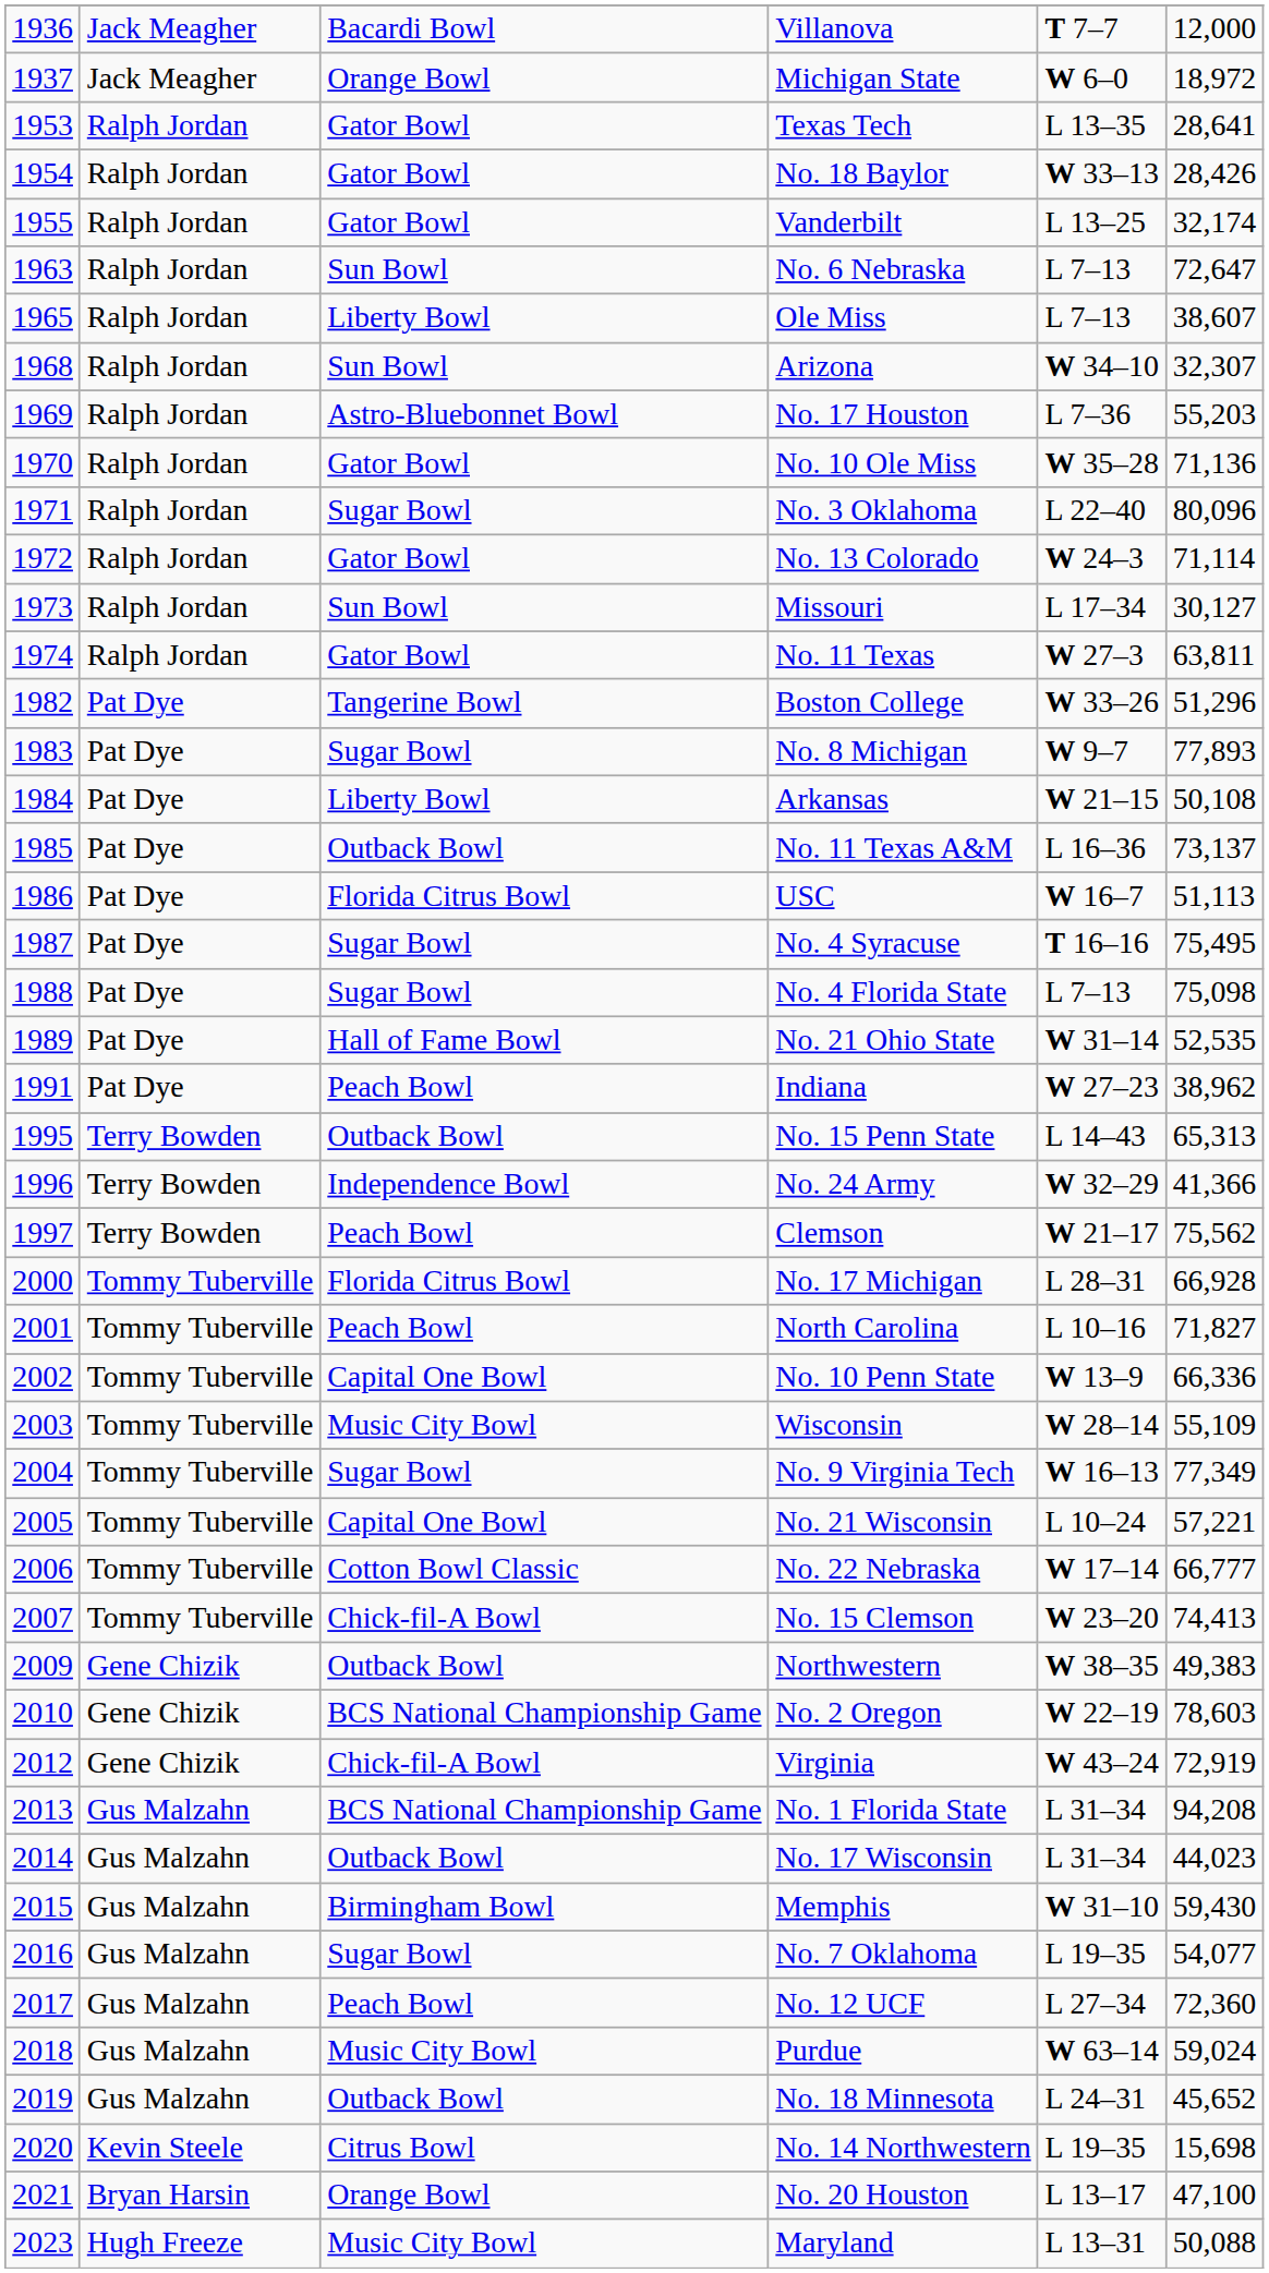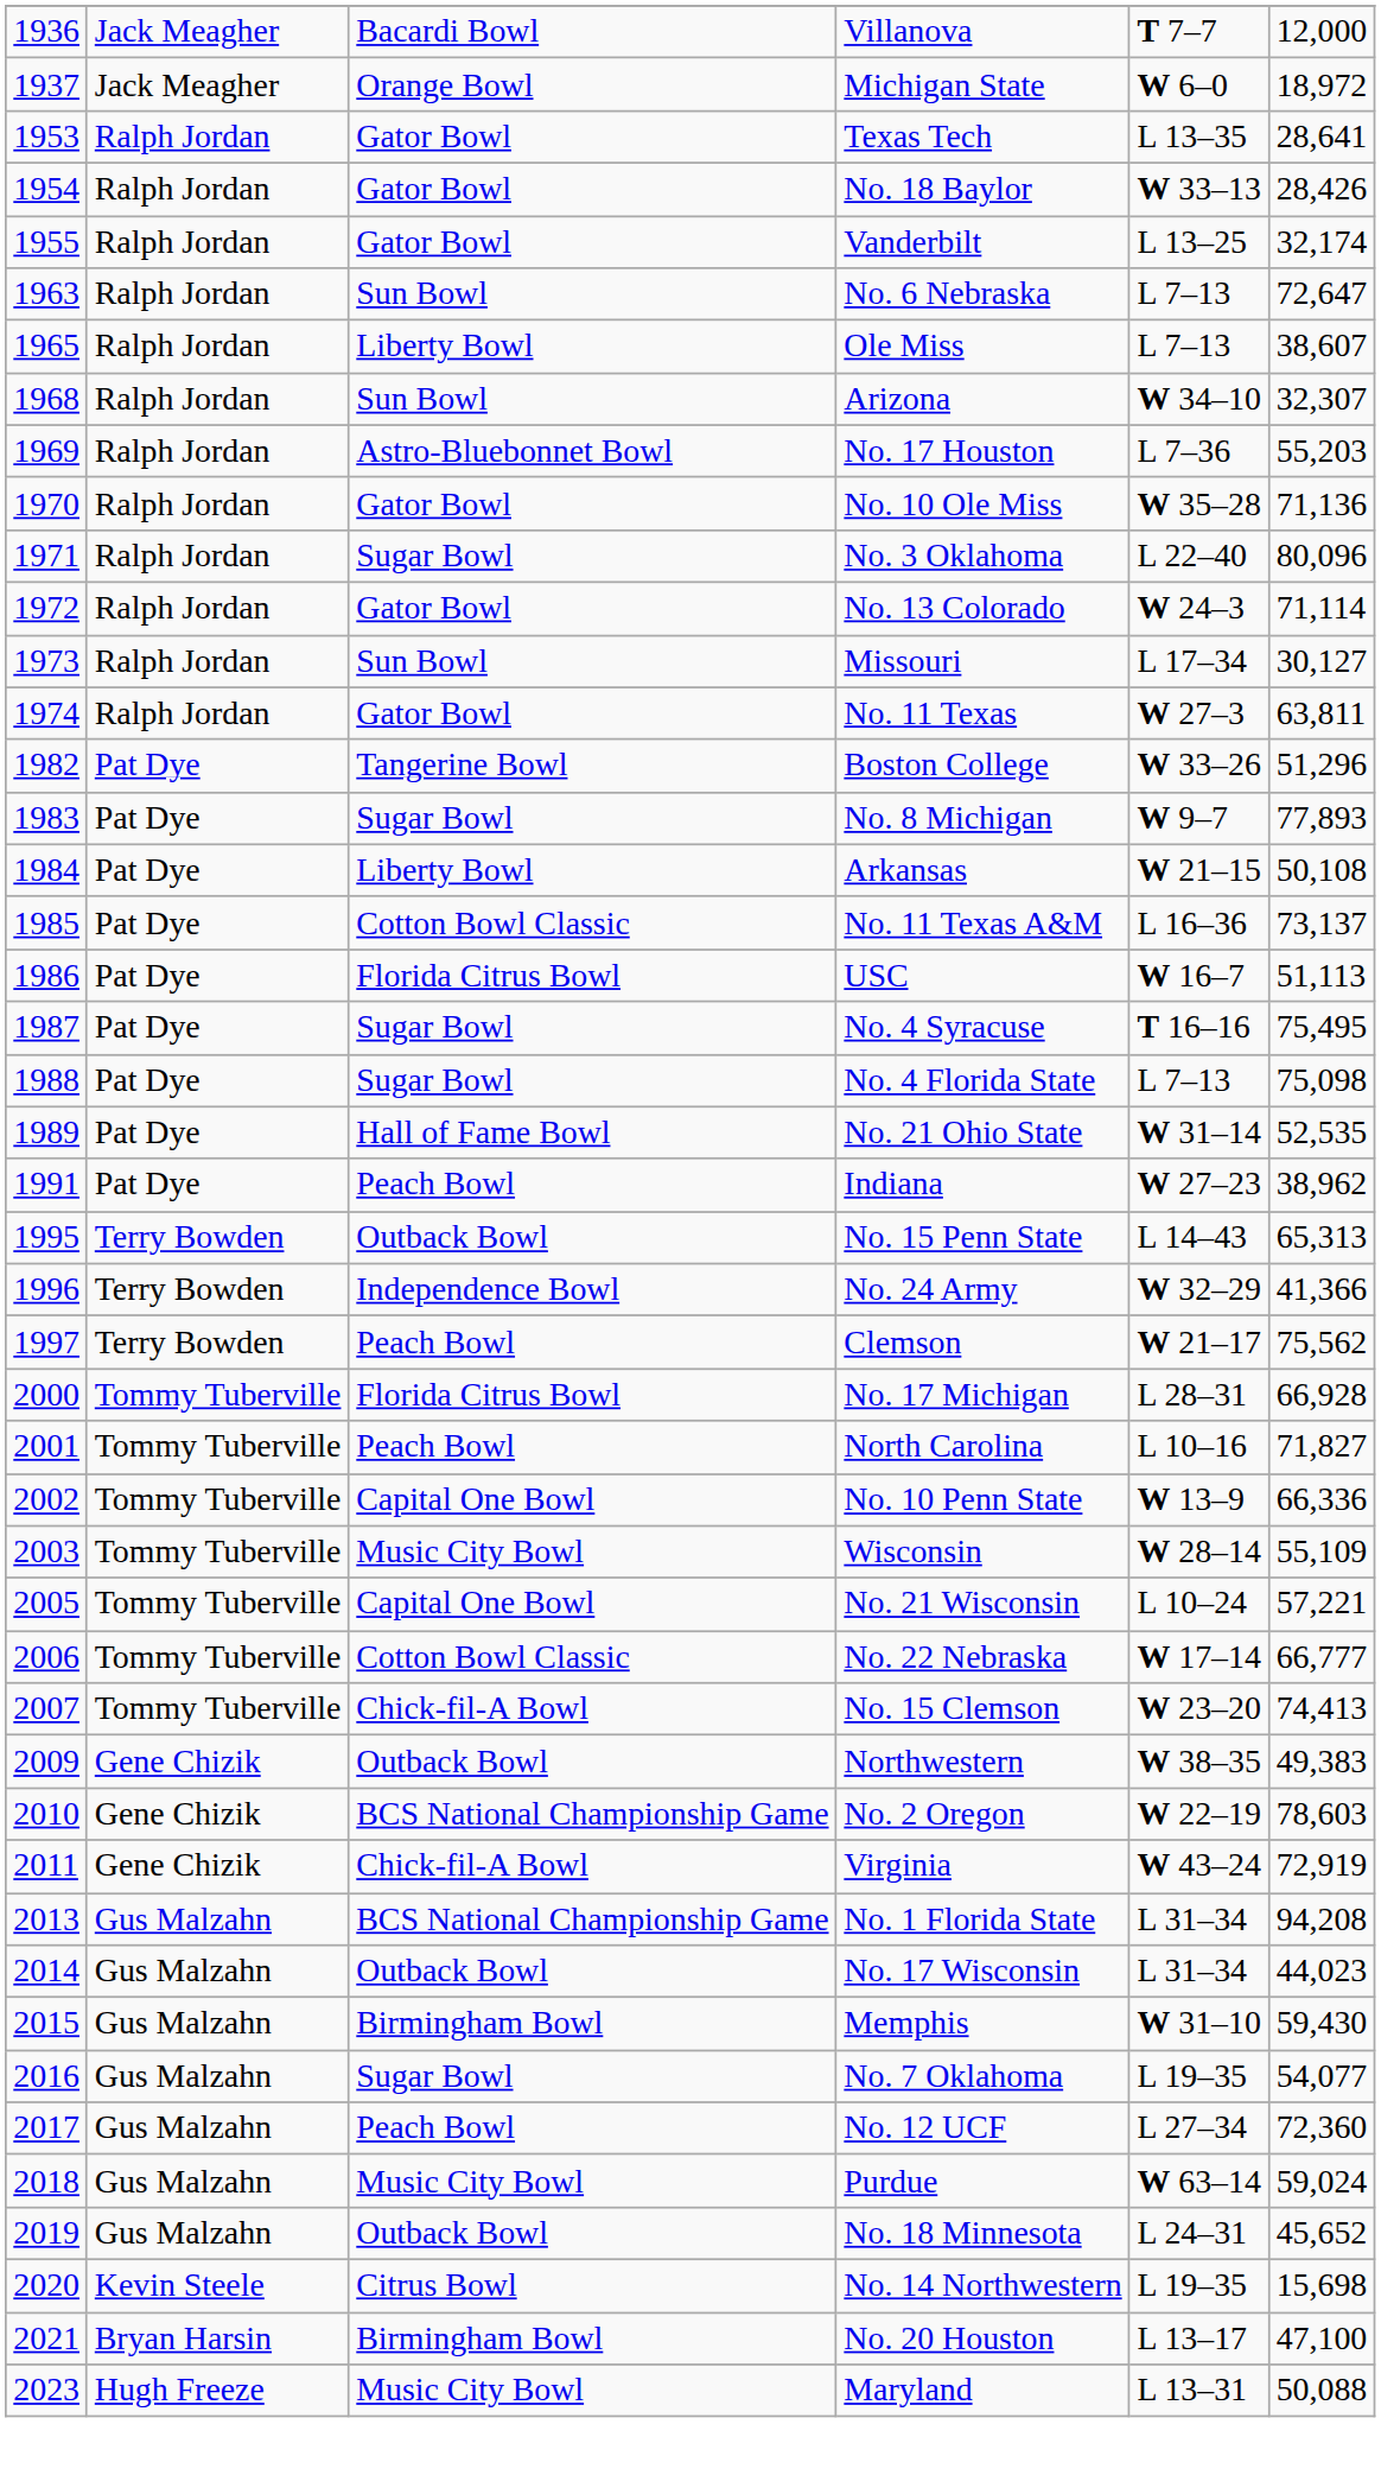 <table class="wikitable">
 <tr>
 </tr>
 <tr>
 <td><a href='#'>1936</a></td>
 <td><a href='#'>Jack Meagher</a></td>
 <td><a href='#'>Bacardi Bowl</a></td>
 <td><a href='#'>Villanova</a></td>
 <td><strong>T</strong> 7–7</td>
 <td>12,000</td>
 </tr>
 <tr>
 <td><a href='#'>1937</a></td>
 <td>Jack Meagher</td>
 <td><a href='#'>Orange Bowl</a></td>
 <td><a href='#'>Michigan State</a></td>
 <td><strong>W</strong> 6–0</td>
 <td>18,972</td>
 </tr>
 <tr>
 <td><a href='#'>1953</a></td>
 <td><a href='#'>Ralph Jordan</a></td>
 <td><a href='#'>Gator Bowl</a></td>
 <td><a href='#'>Texas Tech</a></td>
 <td>L 13–35</td>
 <td>28,641</td>
 </tr>
 <tr>
 <td><a href='#'>1954</a></td>
 <td>Ralph Jordan</td>
 <td><a href='#'>Gator Bowl</a></td>
 <td><a href='#'>No. 18 Baylor</a></td>
 <td><strong>W</strong> 33–13</td>
 <td>28,426</td>
 </tr>
 <tr>
 <td><a href='#'>1955</a></td>
 <td>Ralph Jordan</td>
 <td><a href='#'>Gator Bowl</a></td>
 <td><a href='#'>Vanderbilt</a></td>
 <td>L 13–25</td>
 <td>32,174</td>
 </tr>
 <tr>
 <td><a href='#'>1963</a></td>
 <td>Ralph Jordan</td>
 <td><a href='#'>Sun Bowl</a></td>
 <td><a href='#'>No. 6 Nebraska</a></td>
 <td>L 7–13</td>
 <td>72,647</td>
 </tr>
 <tr>
 <td><a href='#'>1965</a></td>
 <td>Ralph Jordan</td>
 <td><a href='#'>Liberty Bowl</a></td>
 <td><a href='#'>Ole Miss</a></td>
 <td>L 7–13</td>
 <td>38,607</td>
 </tr>
 <tr>
 <td><a href='#'>1968</a></td>
 <td>Ralph Jordan</td>
 <td><a href='#'>Sun Bowl</a></td>
 <td><a href='#'>Arizona</a></td>
 <td><strong>W</strong> 34–10</td>
 <td>32,307</td>
 </tr>
 <tr>
 <td><a href='#'>1969</a></td>
 <td>Ralph Jordan</td>
 <td><a href='#'>Astro-Bluebonnet Bowl</a></td>
 <td><a href='#'>No. 17 Houston</a></td>
 <td>L 7–36</td>
 <td>55,203</td>
 </tr>
 <tr>
 <td><a href='#'>1970</a></td>
 <td>Ralph Jordan</td>
 <td><a href='#'>Gator Bowl</a></td>
 <td><a href='#'>No. 10 Ole Miss</a></td>
 <td><strong>W</strong> 35–28</td>
 <td>71,136</td>
 </tr>
 <tr>
 <td><a href='#'>1971</a></td>
 <td>Ralph Jordan</td>
 <td><a href='#'>Sugar Bowl</a></td>
 <td><a href='#'>No. 3 Oklahoma</a></td>
 <td>L 22–40</td>
 <td>80,096</td>
 </tr>
 <tr>
 <td><a href='#'>1972</a></td>
 <td>Ralph Jordan</td>
 <td><a href='#'>Gator Bowl</a></td>
 <td><a href='#'>No. 13 Colorado</a></td>
 <td><strong>W</strong> 24–3</td>
 <td>71,114</td>
 </tr>
 <tr>
 <td><a href='#'>1973</a></td>
 <td>Ralph Jordan</td>
 <td><a href='#'>Sun Bowl</a></td>
 <td><a href='#'>Missouri</a></td>
 <td>L 17–34</td>
 <td>30,127</td>
 </tr>
 <tr>
 <td><a href='#'>1974</a></td>
 <td>Ralph Jordan</td>
 <td><a href='#'>Gator Bowl</a></td>
 <td><a href='#'>No. 11 Texas</a></td>
 <td><strong>W</strong> 27–3</td>
 <td>63,811</td>
 </tr>
 <tr>
 <td><a href='#'>1982</a></td>
 <td><a href='#'>Pat Dye</a></td>
 <td><a href='#'>Tangerine Bowl</a></td>
 <td><a href='#'>Boston College</a></td>
 <td><strong>W</strong> 33–26</td>
 <td>51,296</td>
 </tr>
 <tr>
 <td><a href='#'>1983</a></td>
 <td>Pat Dye</td>
 <td><a href='#'>Sugar Bowl</a></td>
 <td><a href='#'>No. 8 Michigan</a></td>
 <td><strong>W</strong> 9–7</td>
 <td>77,893</td>
 </tr>
 <tr>
 <td><a href='#'>1984</a></td>
 <td>Pat Dye</td>
 <td><a href='#'>Liberty Bowl</a></td>
 <td><a href='#'>Arkansas</a></td>
 <td><strong>W</strong> 21–15</td>
 <td>50,108</td>
 </tr>
 <tr>
 <td><a href='#'>1985</a></td>
 <td>Pat Dye</td>
-<td><a href='#'>Outback Bowl</a></td>
+<td><a href='#'>Cotton Bowl Classic</a></td>
 <td><a href='#'>No. 11 Texas A&M</a></td>
 <td>L 16–36</td>
 <td>73,137</td>
 </tr>
 <tr>
 <td><a href='#'>1986</a></td>
 <td>Pat Dye</td>
 <td><a href='#'>Florida Citrus Bowl</a></td>
 <td><a href='#'>USC</a></td>
 <td><strong>W</strong> 16–7</td>
 <td>51,113</td>
 </tr>
 <tr>
 <td><a href='#'>1987</a></td>
 <td>Pat Dye</td>
 <td><a href='#'>Sugar Bowl</a></td>
 <td><a href='#'>No. 4 Syracuse</a></td>
 <td><strong>T</strong> 16–16</td>
 <td>75,495</td>
 </tr>
 <tr>
 <td><a href='#'>1988</a></td>
 <td>Pat Dye</td>
 <td><a href='#'>Sugar Bowl</a></td>
 <td><a href='#'>No. 4 Florida State</a></td>
 <td>L 7–13</td>
 <td>75,098</td>
 </tr>
 <tr>
 <td><a href='#'>1989</a></td>
 <td>Pat Dye</td>
 <td><a href='#'>Hall of Fame Bowl</a></td>
 <td><a href='#'>No. 21 Ohio State</a></td>
 <td><strong>W</strong> 31–14</td>
 <td>52,535</td>
 </tr>
 <tr>
 <td><a href='#'>1991</a></td>
 <td>Pat Dye</td>
 <td><a href='#'>Peach Bowl</a></td>
 <td><a href='#'>Indiana</a></td>
 <td><strong>W</strong> 27–23</td>
 <td>38,962</td>
 </tr>
 <tr>
 <td><a href='#'>1995</a></td>
 <td><a href='#'>Terry Bowden</a></td>
 <td><a href='#'>Outback Bowl</a></td>
 <td><a href='#'>No. 15 Penn State</a></td>
 <td>L 14–43</td>
 <td>65,313</td>
 </tr>
 <tr>
 <td><a href='#'>1996</a></td>
 <td>Terry Bowden</td>
 <td><a href='#'>Independence Bowl</a></td>
 <td><a href='#'>No. 24 Army</a></td>
 <td><strong>W</strong> 32–29</td>
 <td>41,366</td>
 </tr>
 <tr>
 <td><a href='#'>1997</a></td>
 <td>Terry Bowden</td>
 <td><a href='#'>Peach Bowl</a></td>
 <td><a href='#'>Clemson</a></td>
 <td><strong>W</strong> 21–17</td>
 <td>75,562</td>
 </tr>
 <tr>
 <td><a href='#'>2000</a></td>
 <td><a href='#'>Tommy Tuberville</a></td>
 <td><a href='#'>Florida Citrus Bowl</a></td>
 <td><a href='#'>No. 17 Michigan</a></td>
 <td>L 28–31</td>
 <td>66,928</td>
 </tr>
 <tr>
 <td><a href='#'>2001</a></td>
 <td>Tommy Tuberville</td>
 <td><a href='#'>Peach Bowl</a></td>
 <td><a href='#'>North Carolina</a></td>
 <td>L 10–16</td>
 <td>71,827</td>
 </tr>
 <tr>
 <td><a href='#'>2002</a></td>
 <td>Tommy Tuberville</td>
 <td><a href='#'>Capital One Bowl</a></td>
 <td><a href='#'>No. 10 Penn State</a></td>
 <td><strong>W</strong> 13–9</td>
 <td>66,336</td>
 </tr>
 <tr>
 <td><a href='#'>2003</a></td>
 <td>Tommy Tuberville</td>
 <td><a href='#'>Music City Bowl</a></td>
 <td><a href='#'>Wisconsin</a></td>
 <td><strong>W</strong> 28–14</td>
 <td>55,109</td>
 </tr>
 <tr>
-<td><a href='#'>2004</a></td>
-<td>Tommy Tuberville</td>
-<td><a href='#'>Sugar Bowl</a></td>
-<td><a href='#'>No. 9 Virginia Tech</a></td>
-<td><strong>W</strong> 16–13</td>
-<td>77,349</td>
-</tr>
-<tr>
 <td><a href='#'>2005</a></td>
 <td>Tommy Tuberville</td>
 <td><a href='#'>Capital One Bowl</a></td>
 <td><a href='#'>No. 21 Wisconsin</a></td>
 <td>L 10–24</td>
 <td>57,221</td>
 </tr>
 <tr>
 <td><a href='#'>2006</a></td>
 <td>Tommy Tuberville</td>
 <td><a href='#'>Cotton Bowl Classic</a></td>
 <td><a href='#'>No. 22 Nebraska</a></td>
 <td><strong>W</strong> 17–14</td>
 <td>66,777</td>
 </tr>
 <tr>
 <td><a href='#'>2007</a></td>
 <td>Tommy Tuberville</td>
 <td><a href='#'>Chick-fil-A Bowl</a></td>
 <td><a href='#'>No. 15 Clemson</a></td>
 <td><strong>W</strong> 23–20</td>
 <td>74,413</td>
 </tr>
 <tr>
 <td><a href='#'>2009</a></td>
 <td><a href='#'>Gene Chizik</a></td>
 <td><a href='#'>Outback Bowl</a></td>
 <td><a href='#'>Northwestern</a></td>
 <td><strong>W</strong> 38–35</td>
 <td>49,383</td>
 </tr>
 <tr>
 <td><a href='#'>2010</a></td>
 <td>Gene Chizik</td>
 <td><a href='#'>BCS National Championship Game</a></td>
 <td><a href='#'>No. 2 Oregon</a></td>
 <td><strong>W</strong> 22–19</td>
 <td>78,603</td>
 </tr>
 <tr>
-<td><a href='#'>2012</a></td>
+<td><a href='#'>2011</a></td>
 <td>Gene Chizik</td>
 <td><a href='#'>Chick-fil-A Bowl</a></td>
 <td><a href='#'>Virginia</a></td>
 <td><strong>W</strong> 43–24</td>
 <td>72,919</td>
 </tr>
 <tr>
 <td><a href='#'>2013</a></td>
 <td><a href='#'>Gus Malzahn</a></td>
 <td><a href='#'>BCS National Championship Game</a></td>
 <td><a href='#'>No. 1 Florida State</a></td>
 <td>L 31–34</td>
 <td>94,208</td>
 </tr>
 <tr>
 <td><a href='#'>2014</a></td>
 <td>Gus Malzahn</td>
 <td><a href='#'>Outback Bowl</a></td>
 <td><a href='#'>No. 17 Wisconsin</a></td>
 <td>L 31–34</td>
 <td>44,023</td>
 </tr>
 <tr>
 <td><a href='#'>2015</a></td>
 <td>Gus Malzahn</td>
 <td><a href='#'>Birmingham Bowl</a></td>
 <td><a href='#'>Memphis</a></td>
 <td><strong>W</strong> 31–10</td>
 <td>59,430</td>
 </tr>
 <tr>
 <td><a href='#'>2016</a></td>
 <td>Gus Malzahn</td>
 <td><a href='#'>Sugar Bowl</a></td>
 <td><a href='#'>No. 7 Oklahoma</a></td>
 <td>L 19–35</td>
 <td>54,077</td>
 </tr>
 <tr>
 <td><a href='#'>2017</a></td>
 <td>Gus Malzahn</td>
 <td><a href='#'>Peach Bowl</a></td>
 <td><a href='#'>No. 12 UCF</a></td>
 <td>L 27–34</td>
 <td>72,360</td>
 </tr>
 <tr>
 <td><a href='#'>2018</a></td>
 <td>Gus Malzahn</td>
 <td><a href='#'>Music City Bowl</a></td>
 <td><a href='#'>Purdue</a></td>
 <td><strong>W</strong> 63–14</td>
 <td>59,024</td>
 </tr>
 <tr>
 <td><a href='#'>2019</a></td>
 <td>Gus Malzahn</td>
 <td><a href='#'>Outback Bowl</a></td>
 <td><a href='#'>No. 18 Minnesota</a></td>
 <td>L 24–31</td>
 <td>45,652</td>
 </tr>
 <tr>
 <td><a href='#'>2020</a></td>
 <td><a href='#'>Kevin Steele</a></td>
 <td><a href='#'>Citrus Bowl</a></td>
 <td><a href='#'>No. 14 Northwestern</a></td>
 <td>L 19–35</td>
 <td>15,698</td>
 </tr>
 <tr>
 <td><a href='#'>2021</a></td>
 <td><a href='#'>Bryan Harsin</a></td>
-<td><a href='#'>Orange Bowl</a></td>
+<td><a href='#'>Birmingham Bowl</a></td>
 <td><a href='#'>No. 20 Houston</a></td>
 <td>L 13–17</td>
 <td>47,100</td>
 </tr>
 <tr>
 <td><a href='#'>2023</a></td>
 <td><a href='#'>Hugh Freeze</a></td>
 <td><a href='#'>Music City Bowl</a></td>
 <td><a href='#'>Maryland</a></td>
 <td>L 13–31</td>
 <td>50,088</td>
 </tr>
 </table>
